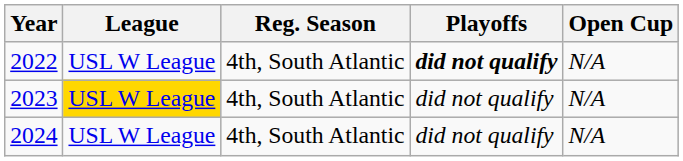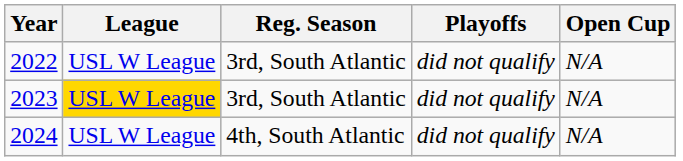 <table class="wikitable">
 <tr>
 <th>Year</th>
 <th>League</th>
 <th>Reg. Season</th>
 <th>Playoffs</th>
 <th>Open Cup</th>
 </tr>
 <tr>
 <td><a href='#'>2022</a></td>
 <td><a href='#'>USL W League</a></td>
-<td>4th, South Atlantic</td>
-<td><strong><em>did not qualify</em></strong></td>
+<td>3rd, South Atlantic</td>
+<td><em>did not qualify</em></td>
 <td><em>N/A</em></td>
 </tr>
 <tr>
 <td><a href='#'>2023</a></td>
 <td style="background: gold;"><a href='#'>USL W League</a></td>
-<td>4th, South Atlantic</td>
+<td>3rd, South Atlantic</td>
 <td><em>did not qualify</em></td>
 <td><em>N/A</em></td>
 </tr>
 <tr>
 <td><a href='#'>2024</a></td>
 <td><a href='#'>USL W League</a></td>
 <td>4th, South Atlantic</td>
 <td><em>did not qualify</em></td>
 <td><em>N/A</em></td>
 </tr>
 </table>
